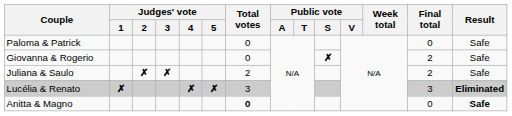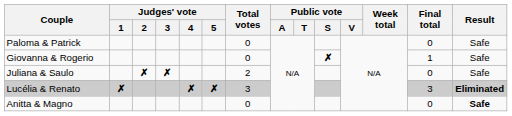 <table class="wikitable" style="font-size:90%; line-height:16px; text-align:center" width="85%">
 <tr>
 <th rowspan=2 width=150>Couple</th>
 <th colspan=5 width=185>Judges' vote</th>
 <th rowspan=2 width=060>Total votes</th>
 <th colspan=4 width=148>Public vote</th>
 <th rowspan=2 width=060>Week total</th>
 <th rowspan=2 width=060>Final total</th>
 <th rowspan=2 width=075>Result</th>
 </tr>
 <tr>
 <th>1</th>
 <th>2</th>
 <th>3</th>
 <th>4</th>
 <th>5</th>
 <th>A</th>
 <th>T</th>
 <th>S</th>
 <th>V</th>
 </tr>
 <tr>
 <td align="left">Paloma & Patrick</td>
 <td></td>
 <td></td>
 <td></td>
 <td></td>
 <td></td>
 <td>0</td>
 <td rowspan=5 colspan=2><small>N/A</small></td>
 <td></td>
 <td rowspan=5 colspan=2><small>N/A</small></td>
 <td>0</td>
 <td>Safe</td>
 </tr>
 <tr>
 <td align="left">Giovanna & Rogerio</td>
 <td></td>
 <td></td>
 <td></td>
 <td></td>
 <td></td>
 <td>0</td>
 <td><strong>✗</strong></td>
-<td>2</td>
+<td>1</td>
 <td>Safe</td>
 </tr>
 <tr>
 <td align="left">Juliana & Saulo</td>
 <td></td>
 <td><strong>✗</strong></td>
 <td><strong>✗</strong></td>
 <td></td>
 <td></td>
 <td>2</td>
 <td></td>
-<td>2</td>
+<td>0</td>
 <td>Safe</td>
 </tr>
 <tr bgcolor="CCCCCC">
 <td align="left">Lucélia & Renato</td>
 <td><strong>✗</strong></td>
 <td></td>
 <td></td>
 <td><strong>✗</strong></td>
 <td><strong>✗</strong></td>
 <td>3</td>
 <td></td>
 <td>3</td>
 <td><strong>Eliminated</strong></td>
 </tr>
 <tr>
 <td align="left">Anitta & Magno</td>
 <td></td>
 <td></td>
 <td></td>
 <td></td>
 <td></td>
-<td><strong>0</strong></td>
+<td>0</td>
 <td></td>
 <td>0</td>
 <td><strong>Safe</strong></td>
 </tr>
 </table>
